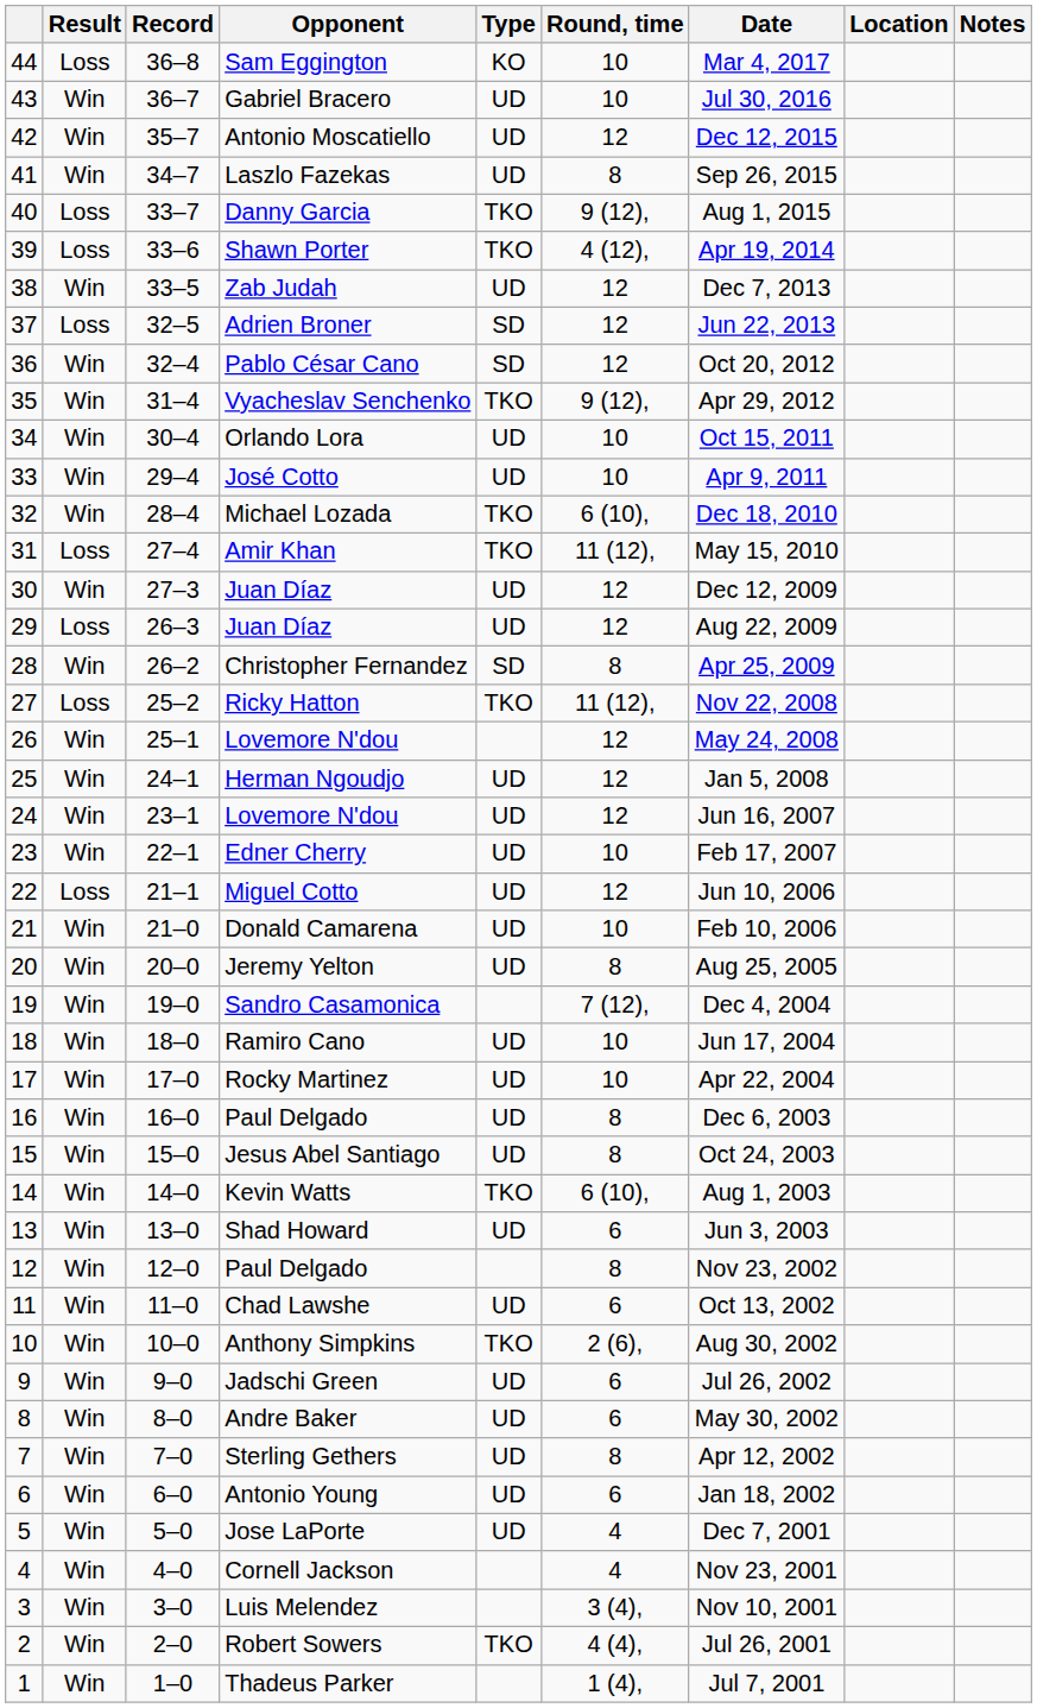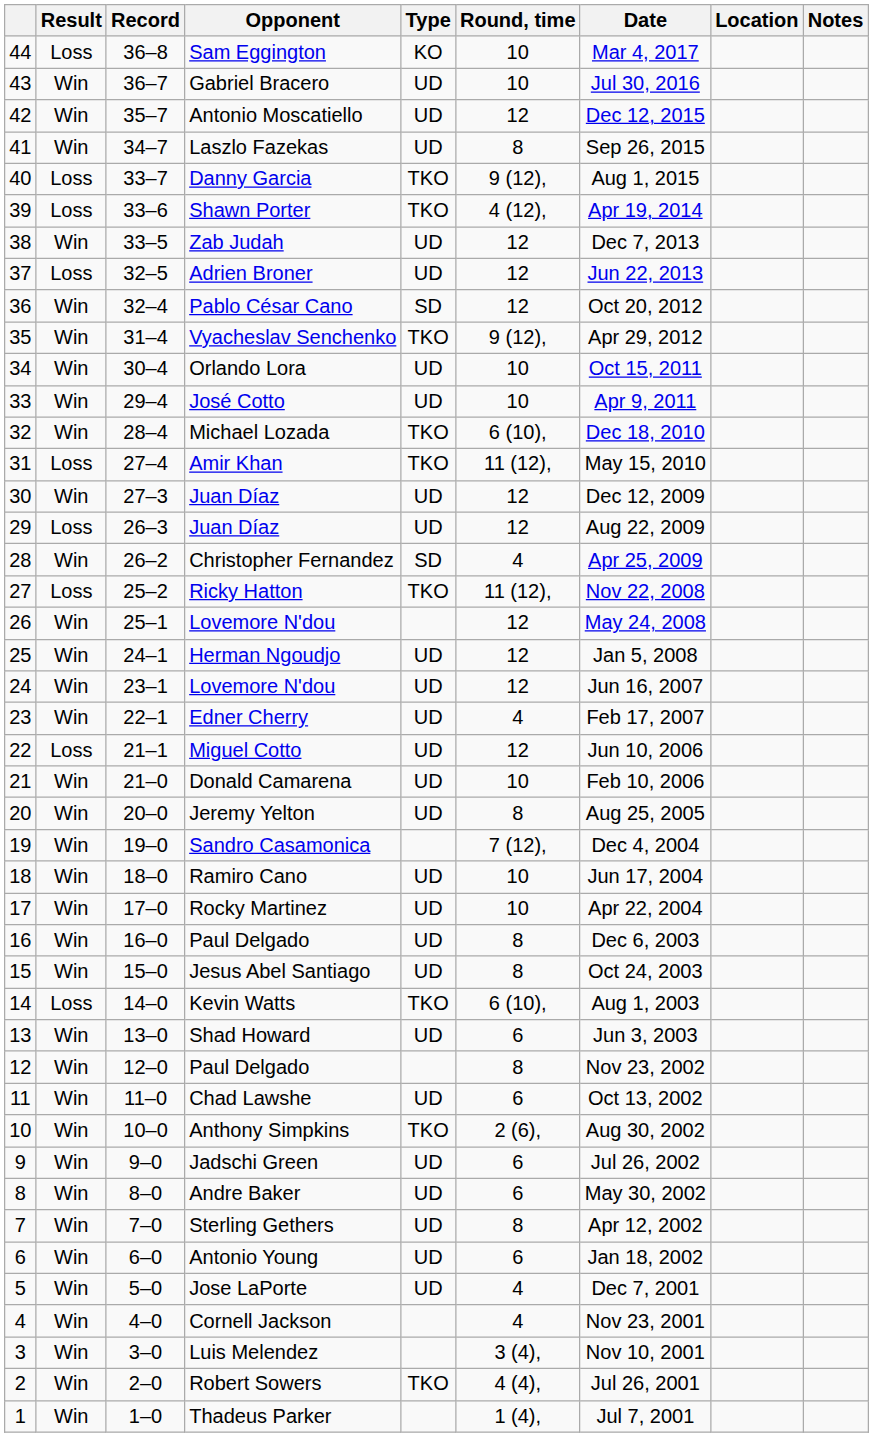 <table class="wikitable" style="text-align:center">
 <tr>
 <th></th>
 <th>Result</th>
 <th>Record</th>
 <th>Opponent</th>
 <th>Type</th>
 <th>Round, time</th>
 <th>Date</th>
 <th>Location</th>
 <th>Notes</th>
 </tr>
 <tr>
 <td>44</td>
 <td>Loss</td>
 <td>36–8</td>
 <td style="text-align:left;"><a href='#'>Sam Eggington</a></td>
 <td>KO</td>
 <td>10</td>
 <td><a href='#'>Mar 4, 2017</a></td>
 <td style="text-align:left;"></td>
 <td style="text-align:left;"></td>
 </tr>
 <tr>
 <td>43</td>
 <td>Win</td>
 <td>36–7</td>
 <td style="text-align:left;">Gabriel Bracero</td>
 <td>UD</td>
 <td>10</td>
 <td><a href='#'>Jul 30, 2016</a></td>
 <td style="text-align:left;"></td>
 <td></td>
 </tr>
 <tr>
 <td>42</td>
 <td>Win</td>
 <td>35–7</td>
 <td style="text-align:left;">Antonio Moscatiello</td>
 <td>UD</td>
 <td>12</td>
 <td><a href='#'>Dec 12, 2015</a></td>
 <td style="text-align:left;"></td>
 <td style="text-align:left;"></td>
 </tr>
 <tr>
 <td>41</td>
 <td>Win</td>
 <td>34–7</td>
 <td style="text-align:left;">Laszlo Fazekas</td>
 <td>UD</td>
 <td>8</td>
 <td>Sep 26, 2015</td>
 <td style="text-align:left;"></td>
 <td></td>
 </tr>
 <tr>
 <td>40</td>
 <td>Loss</td>
 <td>33–7</td>
 <td style="text-align:left;"><a href='#'>Danny Garcia</a></td>
 <td>TKO</td>
 <td>9 (12), </td>
 <td>Aug 1, 2015</td>
 <td style="text-align:left;"></td>
 <td></td>
 </tr>
 <tr>
 <td>39</td>
 <td>Loss</td>
 <td>33–6</td>
 <td style="text-align:left;"><a href='#'>Shawn Porter</a></td>
 <td>TKO</td>
 <td>4 (12), </td>
 <td><a href='#'>Apr 19, 2014</a></td>
 <td style="text-align:left;"></td>
 <td style="text-align:left;"></td>
 </tr>
 <tr>
 <td>38</td>
 <td>Win</td>
 <td>33–5</td>
 <td style="text-align:left;"><a href='#'>Zab Judah</a></td>
 <td>UD</td>
 <td>12</td>
 <td>Dec 7, 2013</td>
 <td style="text-align:left;"></td>
 <td style="text-align:left;"></td>
 </tr>
 <tr>
 <td>37</td>
 <td>Loss</td>
 <td>32–5</td>
 <td style="text-align:left;"><a href='#'>Adrien Broner</a></td>
-<td>SD</td>
+<td>UD</td>
 <td>12</td>
 <td><a href='#'>Jun 22, 2013</a></td>
 <td style="text-align:left;"></td>
 <td style="text-align:left;"></td>
 </tr>
 <tr>
 <td>36</td>
 <td>Win</td>
 <td>32–4</td>
 <td style="text-align:left;"><a href='#'>Pablo César Cano</a></td>
 <td>SD</td>
 <td>12</td>
 <td>Oct 20, 2012</td>
 <td style="text-align:left;"></td>
 <td style="text-align:left;"></td>
 </tr>
 <tr>
 <td>35</td>
 <td>Win</td>
 <td>31–4</td>
 <td style="text-align:left;"><a href='#'>Vyacheslav Senchenko</a></td>
 <td>TKO</td>
 <td>9 (12), </td>
 <td>Apr 29, 2012</td>
 <td style="text-align:left;"></td>
 <td style="text-align:left;"></td>
 </tr>
 <tr>
 <td>34</td>
 <td>Win</td>
 <td>30–4</td>
 <td style="text-align:left;">Orlando Lora</td>
 <td>UD</td>
 <td>10</td>
 <td><a href='#'>Oct 15, 2011</a></td>
 <td style="text-align:left;"></td>
 <td></td>
 </tr>
 <tr>
 <td>33</td>
 <td>Win</td>
 <td>29–4</td>
 <td style="text-align:left;"><a href='#'>José Cotto</a></td>
 <td>UD</td>
 <td>10</td>
 <td><a href='#'>Apr 9, 2011</a></td>
 <td style="text-align:left;"></td>
 <td></td>
 </tr>
 <tr>
 <td>32</td>
 <td>Win</td>
 <td>28–4</td>
 <td style="text-align:left;">Michael Lozada</td>
 <td>TKO</td>
 <td>6 (10), </td>
 <td><a href='#'>Dec 18, 2010</a></td>
 <td style="text-align:left;"></td>
 <td></td>
 </tr>
 <tr>
 <td>31</td>
 <td>Loss</td>
 <td>27–4</td>
 <td style="text-align:left;"><a href='#'>Amir Khan</a></td>
 <td>TKO</td>
 <td>11 (12), </td>
 <td>May 15, 2010</td>
 <td style="text-align:left;"></td>
 <td style="text-align:left;"></td>
 </tr>
 <tr>
 <td>30</td>
 <td>Win</td>
 <td>27–3</td>
 <td style="text-align:left;"><a href='#'>Juan Díaz</a></td>
 <td>UD</td>
 <td>12</td>
 <td>Dec 12, 2009</td>
 <td style="text-align:left;"></td>
 <td style="text-align:left;"></td>
 </tr>
 <tr>
 <td>29</td>
 <td>Loss</td>
 <td>26–3</td>
 <td style="text-align:left;"><a href='#'>Juan Díaz</a></td>
 <td>UD</td>
 <td>12</td>
 <td>Aug 22, 2009</td>
 <td style="text-align:left;"></td>
 <td style="text-align:left;"></td>
 </tr>
 <tr>
 <td>28</td>
 <td>Win</td>
 <td>26–2</td>
 <td style="text-align:left;">Christopher Fernandez</td>
 <td>SD</td>
-<td>8</td>
+<td>4</td>
 <td><a href='#'>Apr 25, 2009</a></td>
 <td style="text-align:left;"></td>
 <td></td>
 </tr>
 <tr>
 <td>27</td>
 <td>Loss</td>
 <td>25–2</td>
 <td style="text-align:left;"><a href='#'>Ricky Hatton</a></td>
 <td>TKO</td>
 <td>11 (12), </td>
 <td><a href='#'>Nov 22, 2008</a></td>
 <td style="text-align:left;"></td>
 <td style="text-align:left;"></td>
 </tr>
 <tr>
 <td>26</td>
 <td>Win</td>
 <td>25–1</td>
 <td style="text-align:left;"><a href='#'>Lovemore N'dou</a></td>
 <td></td>
 <td>12</td>
 <td><a href='#'>May 24, 2008</a></td>
 <td style="text-align:left;"></td>
 <td style="text-align:left;"></td>
 </tr>
 <tr>
 <td>25</td>
 <td>Win</td>
 <td>24–1</td>
 <td style="text-align:left;"><a href='#'>Herman Ngoudjo</a></td>
 <td>UD</td>
 <td>12</td>
 <td>Jan 5, 2008</td>
 <td style="text-align:left;"></td>
 <td style="text-align:left;"></td>
 </tr>
 <tr>
 <td>24</td>
 <td>Win</td>
 <td>23–1</td>
 <td style="text-align:left;"><a href='#'>Lovemore N'dou</a></td>
 <td>UD</td>
 <td>12</td>
 <td>Jun 16, 2007</td>
 <td style="text-align:left;"></td>
 <td style="text-align:left;"></td>
 </tr>
 <tr>
 <td>23</td>
 <td>Win</td>
 <td>22–1</td>
 <td style="text-align:left;"><a href='#'>Edner Cherry</a></td>
 <td>UD</td>
-<td>10</td>
+<td>4</td>
 <td>Feb 17, 2007</td>
 <td style="text-align:left;"></td>
 <td></td>
 </tr>
 <tr>
 <td>22</td>
 <td>Loss</td>
 <td>21–1</td>
 <td style="text-align:left;"><a href='#'>Miguel Cotto</a></td>
 <td>UD</td>
 <td>12</td>
 <td>Jun 10, 2006</td>
 <td style="text-align:left;"></td>
 <td style="text-align:left;"></td>
 </tr>
 <tr>
 <td>21</td>
 <td>Win</td>
 <td>21–0</td>
 <td style="text-align:left;">Donald Camarena</td>
 <td>UD</td>
 <td>10</td>
 <td>Feb 10, 2006</td>
 <td style="text-align:left;"></td>
 <td style="text-align:left;"></td>
 </tr>
 <tr>
 <td>20</td>
 <td>Win</td>
 <td>20–0</td>
 <td style="text-align:left;">Jeremy Yelton</td>
 <td>UD</td>
 <td>8</td>
 <td>Aug 25, 2005</td>
 <td style="text-align:left;"></td>
 <td></td>
 </tr>
 <tr>
 <td>19</td>
 <td>Win</td>
 <td>19–0</td>
 <td style="text-align:left;"><a href='#'>Sandro Casamonica</a></td>
 <td></td>
 <td>7 (12), </td>
 <td>Dec 4, 2004</td>
 <td style="text-align:left;"></td>
 <td style="text-align:left;"></td>
 </tr>
 <tr>
 <td>18</td>
 <td>Win</td>
 <td>18–0</td>
 <td style="text-align:left;">Ramiro Cano</td>
 <td>UD</td>
 <td>10</td>
 <td>Jun 17, 2004</td>
 <td style="text-align:left;"></td>
 <td></td>
 </tr>
 <tr>
 <td>17</td>
 <td>Win</td>
 <td>17–0</td>
 <td style="text-align:left;">Rocky Martinez</td>
 <td>UD</td>
 <td>10</td>
 <td>Apr 22, 2004</td>
 <td style="text-align:left;"></td>
 <td></td>
 </tr>
 <tr>
 <td>16</td>
 <td>Win</td>
 <td>16–0</td>
 <td style="text-align:left;">Paul Delgado</td>
 <td>UD</td>
 <td>8</td>
 <td>Dec 6, 2003</td>
 <td style="text-align:left;"></td>
 <td></td>
 </tr>
 <tr>
 <td>15</td>
 <td>Win</td>
 <td>15–0</td>
 <td style="text-align:left;">Jesus Abel Santiago</td>
 <td>UD</td>
 <td>8</td>
 <td>Oct 24, 2003</td>
 <td style="text-align:left;"></td>
 <td></td>
 </tr>
 <tr>
 <td>14</td>
-<td>Win</td>
+<td>Loss</td>
 <td>14–0</td>
 <td style="text-align:left;">Kevin Watts</td>
 <td>TKO</td>
 <td>6 (10), </td>
 <td>Aug 1, 2003</td>
 <td style="text-align:left;"></td>
 <td></td>
 </tr>
 <tr>
 <td>13</td>
 <td>Win</td>
 <td>13–0</td>
 <td style="text-align:left;">Shad Howard</td>
 <td>UD</td>
 <td>6</td>
 <td>Jun 3, 2003</td>
 <td style="text-align:left;"></td>
 <td></td>
 </tr>
 <tr>
 <td>12</td>
 <td>Win</td>
 <td>12–0</td>
 <td style="text-align:left;">Paul Delgado</td>
 <td></td>
 <td>8</td>
 <td>Nov 23, 2002</td>
 <td style="text-align:left;"></td>
 <td></td>
 </tr>
 <tr>
 <td>11</td>
 <td>Win</td>
 <td>11–0</td>
 <td style="text-align:left;">Chad Lawshe</td>
 <td>UD</td>
 <td>6</td>
 <td>Oct 13, 2002</td>
 <td style="text-align:left;"></td>
 <td></td>
 </tr>
 <tr>
 <td>10</td>
 <td>Win</td>
 <td>10–0</td>
 <td style="text-align:left;">Anthony Simpkins</td>
 <td>TKO</td>
 <td>2 (6), </td>
 <td>Aug 30, 2002</td>
 <td style="text-align:left;"></td>
 <td></td>
 </tr>
 <tr>
 <td>9</td>
 <td>Win</td>
 <td>9–0</td>
 <td style="text-align:left;">Jadschi Green</td>
 <td>UD</td>
 <td>6</td>
 <td>Jul 26, 2002</td>
 <td style="text-align:left;"></td>
 <td></td>
 </tr>
 <tr>
 <td>8</td>
 <td>Win</td>
 <td>8–0</td>
 <td style="text-align:left;">Andre Baker</td>
 <td>UD</td>
 <td>6</td>
 <td>May 30, 2002</td>
 <td style="text-align:left;"></td>
 <td></td>
 </tr>
 <tr>
 <td>7</td>
 <td>Win</td>
 <td>7–0</td>
 <td style="text-align:left;">Sterling Gethers</td>
 <td>UD</td>
 <td>8</td>
 <td>Apr 12, 2002</td>
 <td style="text-align:left;"></td>
 <td></td>
 </tr>
 <tr>
 <td>6</td>
 <td>Win</td>
 <td>6–0</td>
 <td style="text-align:left;">Antonio Young</td>
 <td>UD</td>
 <td>6</td>
 <td>Jan 18, 2002</td>
 <td style="text-align:left;"></td>
 <td></td>
 </tr>
 <tr>
 <td>5</td>
 <td>Win</td>
 <td>5–0</td>
 <td style="text-align:left;">Jose LaPorte</td>
 <td>UD</td>
 <td>4</td>
 <td>Dec 7, 2001</td>
 <td style="text-align:left;"></td>
 <td></td>
 </tr>
 <tr>
 <td>4</td>
 <td>Win</td>
 <td>4–0</td>
 <td style="text-align:left;">Cornell Jackson</td>
 <td></td>
 <td>4</td>
 <td>Nov 23, 2001</td>
 <td style="text-align:left;"></td>
 <td></td>
 </tr>
 <tr>
 <td>3</td>
 <td>Win</td>
 <td>3–0</td>
 <td style="text-align:left;">Luis Melendez</td>
 <td></td>
 <td>3 (4), </td>
 <td>Nov 10, 2001</td>
 <td style="text-align:left;"></td>
 <td></td>
 </tr>
 <tr>
 <td>2</td>
 <td>Win</td>
 <td>2–0</td>
 <td style="text-align:left;">Robert Sowers</td>
 <td>TKO</td>
 <td>4 (4), </td>
 <td>Jul 26, 2001</td>
 <td style="text-align:left;"></td>
 <td></td>
 </tr>
 <tr>
 <td>1</td>
 <td>Win</td>
 <td>1–0</td>
 <td style="text-align:left;">Thadeus Parker</td>
 <td></td>
 <td>1 (4), </td>
 <td>Jul 7, 2001</td>
 <td style="text-align:left;"></td>
 <td></td>
 </tr>
 </table>
